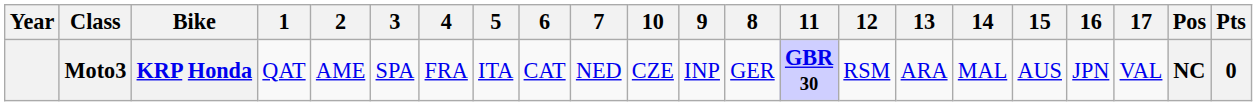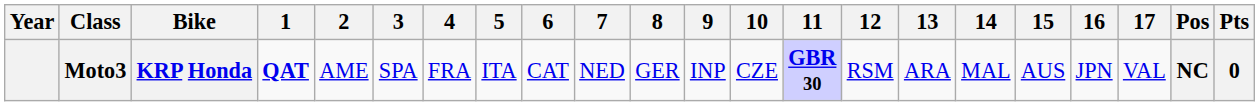 <table class="wikitable" style="text-align:center">
 <tr>
 <th>Year</th>
 <th>Class</th>
 <th>Bike</th>
 <th>1</th>
 <th>2</th>
 <th>3</th>
 <th>4</th>
 <th>5</th>
 <th>6</th>
 <th>7</th>
+<th>8</th>
+<th>9</th>
 <th>10</th>
-<th>9</th>
-<th>8</th>
 <th>11</th>
 <th>12</th>
 <th>13</th>
 <th>14</th>
 <th>15</th>
 <th>16</th>
 <th>17</th>
 <th>Pos</th>
 <th>Pts</th>
 </tr>
 <tr>
 <th></th>
 <th>Moto3</th>
 <th><a href='#'>KRP</a> <a href='#'>Honda</a></th>
-<td><a href='#'>QAT</a></td>
+<td><strong><a href='#'>QAT</a></strong></td>
 <td><a href='#'>AME</a></td>
 <td><a href='#'>SPA</a></td>
 <td><a href='#'>FRA</a></td>
 <td><a href='#'>ITA</a></td>
 <td><a href='#'>CAT</a></td>
 <td><a href='#'>NED</a></td>
+<td><a href='#'>GER</a></td>
+<td><a href='#'>INP</a></td>
 <td><a href='#'>CZE</a></td>
-<td><a href='#'>INP</a></td>
-<td><a href='#'>GER</a></td>
 <td style="background:#cfcfff;"><strong><a href='#'>GBR</a><br><small>30</small></strong></td>
 <td><a href='#'>RSM</a></td>
 <td><a href='#'>ARA</a></td>
 <td><a href='#'>MAL</a></td>
 <td><a href='#'>AUS</a></td>
 <td><a href='#'>JPN</a></td>
 <td><a href='#'>VAL</a></td>
 <th>NC</th>
 <th>0</th>
 </tr>
 </table>
